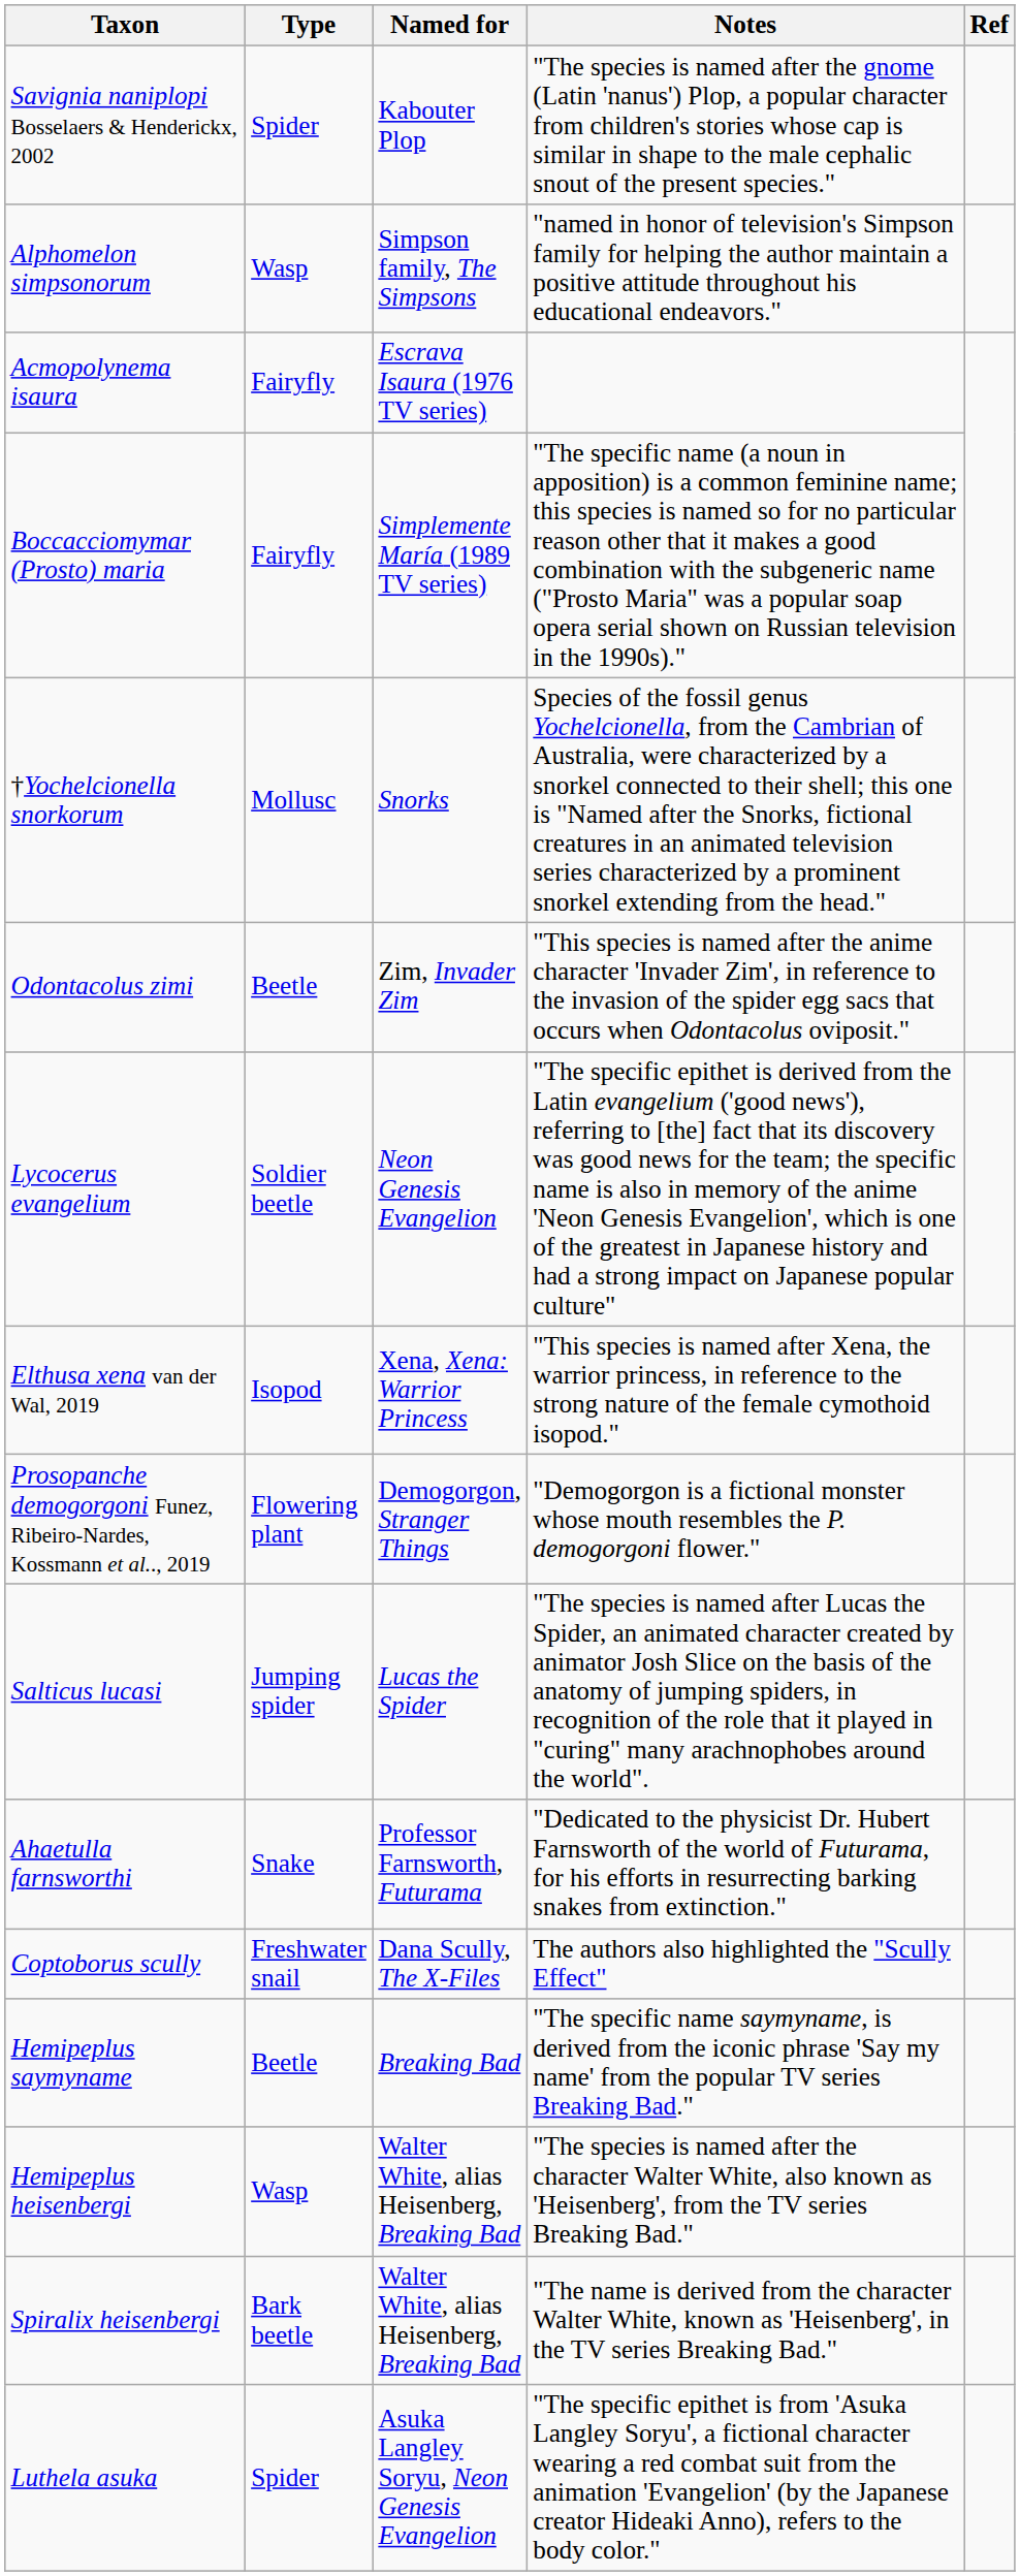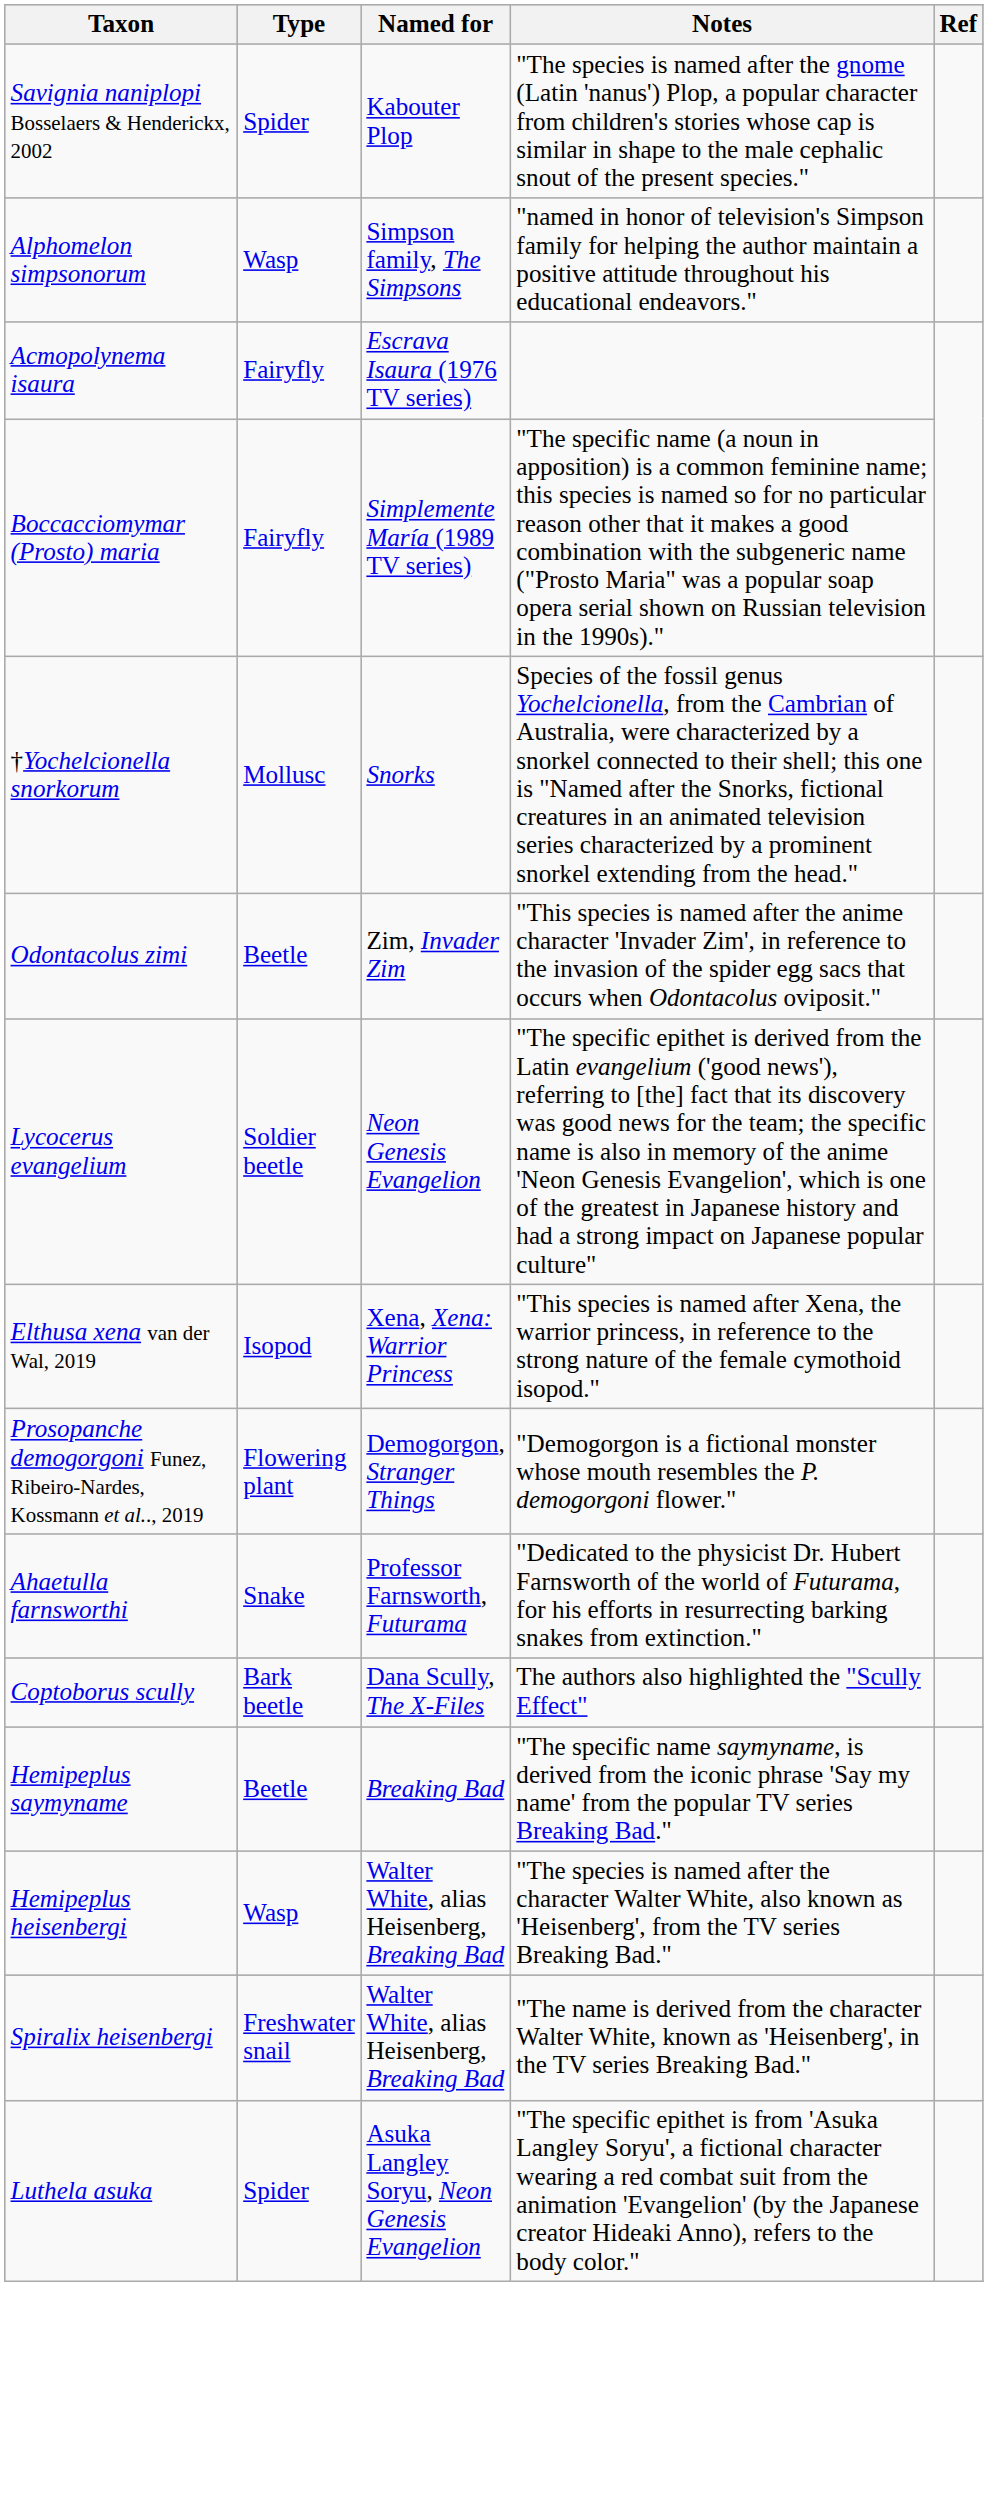 <table class="wikitable sortable" width="100%">
 <tr>
 <th style="width:25%;">Taxon</th>
 <th style="width:10%;">Type</th>
 <th style="width:15%;">Named for</th>
 <th style="width:50%;">Notes</th>
 <th class="unsortable">Ref</th>
 </tr>
 <tr>
 <td><em><a href='#'>Savignia naniplopi</a></em> <small>Bosselaers & Henderickx, 2002</small></td>
 <td><a href='#'>Spider</a></td>
 <td><a href='#'>Kabouter Plop</a></td>
 <td>"The species is named after the <a href='#'>gnome</a> (Latin 'nanus') Plop, a popular character from children's stories whose cap is similar in shape to the male cephalic snout of the present species."</td>
 <td></td>
 </tr>
 <tr>
 <td><em><a href='#'>Alphomelon simpsonorum</a></em> </td>
 <td><a href='#'>Wasp</a></td>
 <td><a href='#'>Simpson family</a>, <em><a href='#'>The Simpsons</a></em></td>
 <td>"named in honor of television's Simpson family for helping the author maintain a positive attitude throughout his educational endeavors."</td>
 <td></td>
 </tr>
 <tr>
 <td><em><a href='#'>Acmopolynema isaura</a></em> </td>
 <td><a href='#'>Fairyfly</a></td>
 <td><a href='#'><em>Escrava Isaura</em> (1976 TV series)</a></td>
 <td></td>
 <td rowspan="2"></td>
 </tr>
 <tr>
 <td><em><a href='#'>Boccacciomymar (Prosto) maria</a></em> </td>
 <td><a href='#'>Fairyfly</a></td>
 <td><a href='#'><em>Simplemente María</em> (1989 TV series)</a></td>
 <td>"The specific name (a noun in apposition) is a common feminine name; this species is named so for no particular reason other that it makes a good combination with the subgeneric name ("Prosto Maria" was a popular soap opera serial shown on Russian television in the 1990s)."</td>
 </tr>
 <tr>
 <td>†<em><a href='#'>Yochelcionella snorkorum</a></em> </td>
 <td><a href='#'>Mollusc</a></td>
 <td><em><a href='#'>Snorks</a></em></td>
 <td>Species of the fossil genus <em><a href='#'>Yochelcionella</a></em>, from the <a href='#'>Cambrian</a> of Australia, were characterized by a snorkel connected to their shell; this one is "Named after the Snorks, fictional creatures in an animated television series characterized by a prominent snorkel extending from the head."</td>
 <td></td>
 </tr>
 <tr>
 <td><em><a href='#'>Odontacolus zimi</a></em> </td>
 <td><a href='#'>Beetle</a></td>
 <td>Zim, <em><a href='#'>Invader Zim</a></em></td>
 <td>"This species is named after the anime character 'Invader Zim', in reference to the invasion of the spider egg sacs that occurs when <em>Odontacolus</em> oviposit."</td>
 <td></td>
 </tr>
 <tr>
 <td><em><a href='#'>Lycocerus evangelium</a></em> </td>
 <td><a href='#'>Soldier beetle</a></td>
 <td><em><a href='#'>Neon Genesis Evangelion</a></em></td>
 <td>"The specific epithet is derived from the Latin <em>evangelium</em> ('good news'), referring to [the] fact that its discovery was good news for the team; the specific name is also in memory of the anime 'Neon Genesis Evangelion', which is one of the greatest  in Japanese history and had a strong impact on Japanese popular culture"</td>
 <td></td>
 </tr>
 <tr>
 <td><em><a href='#'>Elthusa xena</a></em> <small>van der Wal, 2019</small></td>
 <td><a href='#'>Isopod</a></td>
 <td><a href='#'>Xena</a>, <em><a href='#'>Xena: Warrior Princess</a></em></td>
 <td>"This species is named after Xena, the warrior princess, in reference to the strong nature of the female cymothoid isopod."</td>
 <td></td>
 </tr>
 <tr>
 <td><em><a href='#'>Prosopanche demogorgoni</a></em> <small>Funez, Ribeiro-Nardes, Kossmann <em>et al.</em>., 2019</small></td>
 <td><a href='#'>Flowering plant</a></td>
 <td><a href='#'>Demogorgon</a>, <em><a href='#'>Stranger Things</a></em></td>
 <td>"Demogorgon is a fictional monster whose mouth resembles the <em>P. demogorgoni</em> flower."</td>
 <td></td>
 </tr>
 <tr>
-<td><em><a href='#'>Salticus lucasi</a></em> </td>
-<td><a href='#'>Jumping spider</a></td>
-<td><em><a href='#'>Lucas the Spider</a></em></td>
-<td>"The species is named after Lucas the Spider, an animated character created by animator Josh Slice on the basis of the anatomy of jumping spiders, in recognition of the role that it played in "curing" many arachnophobes around the world".</td>
-<td></td>
-</tr>
-<tr>
 <td><em><a href='#'>Ahaetulla farnsworthi</a></em> </td>
 <td><a href='#'>Snake</a></td>
 <td><a href='#'>Professor Farnsworth</a>, <em><a href='#'>Futurama</a></em></td>
 <td>"Dedicated to the physicist Dr. Hubert Farnsworth of the world of <em>Futurama</em>, for his efforts in resurrecting barking snakes from extinction."</td>
 <td></td>
 </tr>
 <tr>
 <td><em><a href='#'>Coptoborus scully</a></em> </td>
-<td><a href='#'>Freshwater snail</a></td>
+<td><a href='#'>Bark beetle</a></td>
 <td><a href='#'>Dana Scully</a>, <em><a href='#'>The X-Files</a></em></td>
 <td>The authors also highlighted the <a href='#'>"Scully Effect"</a></td>
 <td></td>
 </tr>
 <tr>
 <td><em><a href='#'>Hemipeplus saymyname</a></em> </td>
 <td><a href='#'>Beetle</a></td>
 <td><em><a href='#'>Breaking Bad</a></em></td>
 <td>"The specific name <em>saymyname</em>, is derived from the iconic phrase 'Say my name' from the popular TV series <a href='#'>Breaking Bad</a>."</td>
 <td></td>
 </tr>
 <tr>
 <td><em><a href='#'>Hemipeplus heisenbergi</a></em> </td>
 <td><a href='#'>Wasp</a></td>
 <td><a href='#'>Walter White</a>, alias Heisenberg, <em><a href='#'>Breaking Bad</a></em></td>
 <td>"The species is named after the character Walter White, also known as 'Heisenberg', from the TV series Breaking Bad."</td>
 <td></td>
 </tr>
 <tr>
 <td><em><a href='#'>Spiralix heisenbergi</a></em> </td>
-<td><a href='#'>Bark beetle</a></td>
+<td><a href='#'>Freshwater snail</a></td>
 <td><a href='#'>Walter White</a>, alias Heisenberg, <em><a href='#'>Breaking Bad</a></em></td>
 <td>"The name is derived from the character Walter White, known as 'Heisenberg', in the TV series Breaking Bad."</td>
 <td></td>
 </tr>
 <tr>
 <td><em><a href='#'>Luthela asuka</a></em> </td>
 <td><a href='#'>Spider</a></td>
 <td><a href='#'>Asuka Langley Soryu</a>, <em><a href='#'>Neon Genesis Evangelion</a></em></td>
 <td>"The specific epithet is from 'Asuka Langley Soryu', a fictional character wearing a red combat suit from the animation 'Evangelion' (by the Japanese creator Hideaki Anno), refers to the body color."</td>
 <td></td>
 </tr>
 </table>
